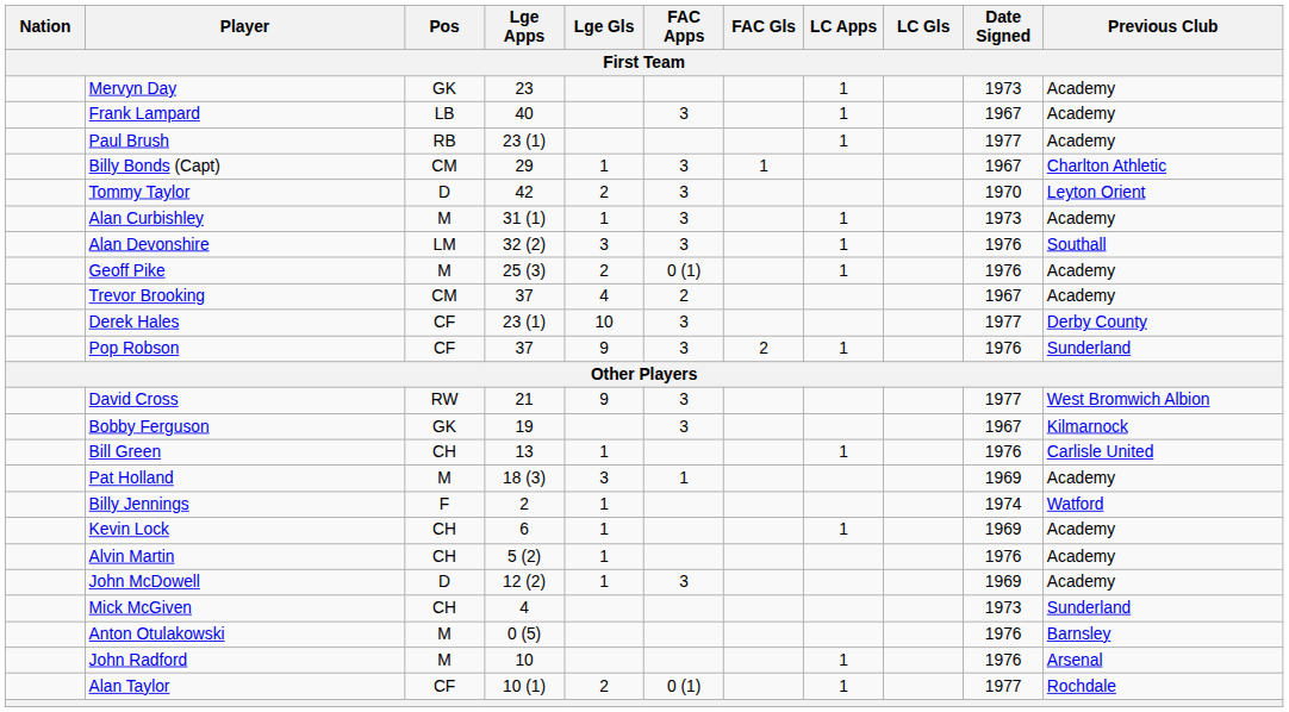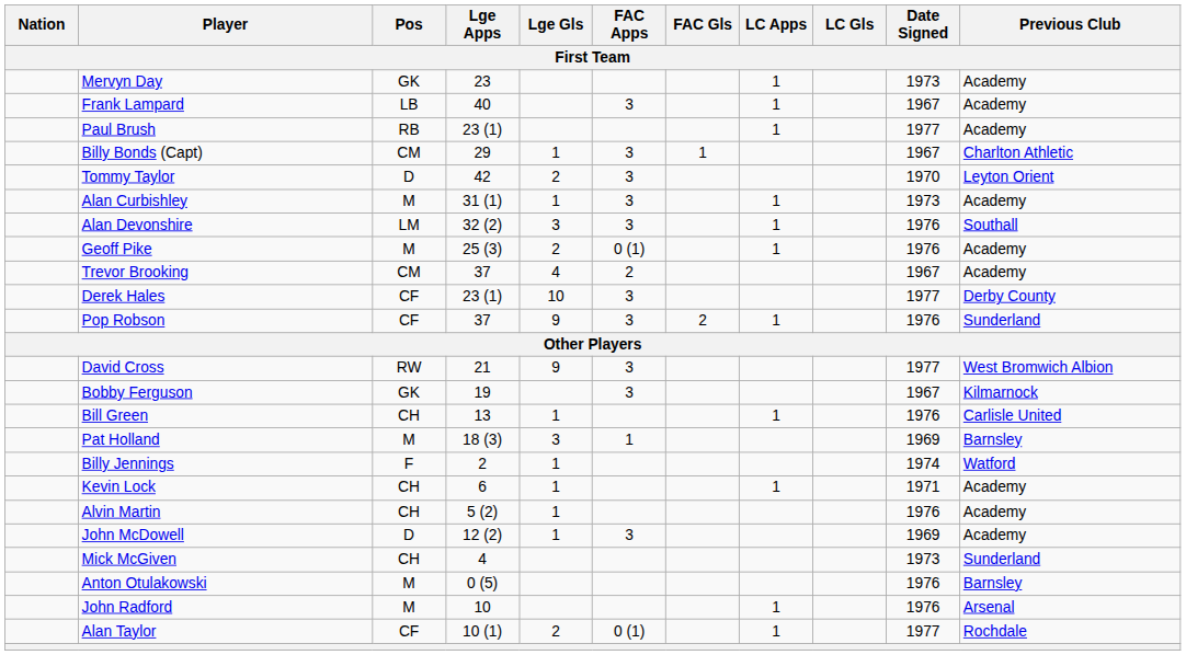 <table class="wikitable">
 <tr>
 <th width=5%>Nation</th>
 <th width=20%>Player</th>
 <th width=5%>Pos</th>
 <th width=5%>Lge Apps</th>
 <th width=5%>Lge Gls</th>
 <th width=5%>FAC Apps</th>
 <th width=5%>FAC Gls</th>
 <th width=5%>LC Apps</th>
 <th width=5%>LC Gls</th>
 <th width=5%>Date Signed</th>
 <th width=15%>Previous Club</th>
 </tr>
 <tr>
 <th colspan=11 bgcolor=#6fd6f5>First Team</th>
 </tr>
 <tr>
 <td align=center></td>
 <td><a href='#'>Mervyn Day</a></td>
 <td align=center>GK</td>
 <td align=center>23</td>
 <td align=center></td>
 <td align=center></td>
 <td align=center></td>
 <td align=center>1</td>
 <td align=center></td>
 <td align=center>1973</td>
 <td>Academy</td>
 </tr>
 <tr>
 <td align=center></td>
 <td><a href='#'>Frank Lampard</a></td>
 <td align=center>LB</td>
 <td align=center>40</td>
 <td align=center></td>
 <td align=center>3</td>
 <td align=center></td>
 <td align=center>1</td>
 <td align=center></td>
 <td align=center>1967</td>
 <td>Academy</td>
 </tr>
 <tr>
 <td align=center></td>
 <td><a href='#'>Paul Brush</a></td>
 <td align=center>RB</td>
 <td align=center>23 (1)</td>
 <td align=center></td>
 <td align=center></td>
 <td align=center></td>
 <td align=center>1</td>
 <td align=center></td>
 <td align=center>1977</td>
 <td>Academy</td>
 </tr>
 <tr>
 <td align=center></td>
 <td><a href='#'>Billy Bonds</a> (Capt)</td>
 <td align=center>CM</td>
 <td align=center>29</td>
 <td align=center>1</td>
 <td align=center>3</td>
 <td align=center>1</td>
 <td align=center></td>
 <td align=center></td>
 <td align=center>1967</td>
 <td><a href='#'>Charlton Athletic</a></td>
 </tr>
 <tr>
 <td align=center></td>
 <td><a href='#'>Tommy Taylor</a></td>
 <td align=center>D</td>
 <td align=center>42</td>
 <td align=center>2</td>
 <td align=center>3</td>
 <td align=center></td>
 <td align=center></td>
 <td align=center></td>
 <td align=center>1970</td>
 <td><a href='#'>Leyton Orient</a></td>
 </tr>
 <tr>
 <td align=center></td>
 <td><a href='#'>Alan Curbishley</a></td>
 <td align=center>M</td>
 <td align=center>31 (1)</td>
 <td align=center>1</td>
 <td align=center>3</td>
 <td align=center></td>
 <td align=center>1</td>
 <td align=center></td>
 <td align=center>1973</td>
 <td>Academy</td>
 </tr>
 <tr>
 <td align=center></td>
 <td><a href='#'>Alan Devonshire</a></td>
 <td align=center>LM</td>
 <td align=center>32 (2)</td>
 <td align=center>3</td>
 <td align=center>3</td>
 <td align=center></td>
 <td align=center>1</td>
 <td align=center></td>
 <td align=center>1976</td>
 <td><a href='#'>Southall</a></td>
 </tr>
 <tr>
 <td align=center></td>
 <td><a href='#'>Geoff Pike</a></td>
 <td align=center>M</td>
 <td align=center>25 (3)</td>
 <td align=center>2</td>
 <td align=center>0 (1)</td>
 <td align=center></td>
 <td align=center>1</td>
 <td align=center></td>
 <td align=center>1976</td>
 <td>Academy</td>
 </tr>
 <tr>
 <td align=center></td>
 <td><a href='#'>Trevor Brooking</a></td>
 <td align=center>CM</td>
 <td align=center>37</td>
 <td align=center>4</td>
 <td align=center>2</td>
 <td align=center></td>
 <td align=center></td>
 <td align=center></td>
 <td align=center>1967</td>
 <td>Academy</td>
 </tr>
 <tr>
 <td align=center></td>
 <td><a href='#'>Derek Hales</a></td>
 <td align=center>CF</td>
 <td align=center>23 (1)</td>
 <td align=center>10</td>
 <td align=center>3</td>
 <td align=center></td>
 <td align=center></td>
 <td align=center></td>
 <td align=center>1977</td>
 <td><a href='#'>Derby County</a></td>
 </tr>
 <tr>
 <td align=center></td>
 <td><a href='#'>Pop Robson</a></td>
 <td align=center>CF</td>
 <td align=center>37</td>
 <td align=center>9</td>
 <td align=center>3</td>
 <td align=center>2</td>
 <td align=center>1</td>
 <td align=center></td>
 <td align=center>1976</td>
 <td><a href='#'>Sunderland</a></td>
 </tr>
 <tr>
 <th colspan=11 bgcolor=#6fd6f5>Other Players</th>
 </tr>
 <tr>
 <td align=center></td>
 <td><a href='#'>David Cross</a></td>
 <td align=center>RW</td>
 <td align=center>21</td>
 <td align=center>9</td>
 <td align=center>3</td>
 <td align=center></td>
 <td align=center></td>
 <td align=center></td>
 <td align=center>1977</td>
 <td><a href='#'>West Bromwich Albion</a></td>
 </tr>
 <tr>
 <td align=center></td>
 <td><a href='#'>Bobby Ferguson</a></td>
 <td align=center>GK</td>
 <td align=center>19</td>
 <td align=center></td>
 <td align=center>3</td>
 <td align=center></td>
 <td align=center></td>
 <td align=center></td>
 <td align=center>1967</td>
 <td><a href='#'>Kilmarnock</a></td>
 </tr>
 <tr>
 <td align=center></td>
 <td><a href='#'>Bill Green</a></td>
 <td align=center>CH</td>
 <td align=center>13</td>
 <td align=center>1</td>
 <td align=center></td>
 <td align=center></td>
 <td align=center>1</td>
 <td align=center></td>
 <td align=center>1976</td>
 <td><a href='#'>Carlisle United</a></td>
 </tr>
 <tr>
 <td align=center></td>
 <td><a href='#'>Pat Holland</a></td>
 <td align=center>M</td>
 <td align=center>18 (3)</td>
 <td align=center>3</td>
 <td align=center>1</td>
 <td align=center></td>
 <td align=center></td>
 <td align=center></td>
 <td align=center>1969</td>
-<td>Academy</td>
+<td><a href='#'>Barnsley</a></td>
 </tr>
 <tr>
 <td align=center></td>
 <td><a href='#'>Billy Jennings</a></td>
 <td align=center>F</td>
 <td align=center>2</td>
 <td align=center>1</td>
 <td align=center></td>
 <td align=center></td>
 <td align=center></td>
 <td align=center></td>
 <td align=center>1974</td>
 <td><a href='#'>Watford</a></td>
 </tr>
 <tr>
 <td align=center></td>
 <td><a href='#'>Kevin Lock</a></td>
 <td align=center>CH</td>
 <td align=center>6</td>
 <td align=center>1</td>
 <td align=center></td>
 <td align=center></td>
 <td align=center>1</td>
 <td align=center></td>
-<td align=center>1969</td>
+<td align=center>1971</td>
 <td>Academy</td>
 </tr>
 <tr>
 <td align=center></td>
 <td><a href='#'>Alvin Martin</a></td>
 <td align=center>CH</td>
 <td align=center>5 (2)</td>
 <td align=center>1</td>
 <td align=center></td>
 <td align=center></td>
 <td align=center></td>
 <td align=center></td>
 <td align=center>1976</td>
 <td>Academy</td>
 </tr>
 <tr>
 <td align=center></td>
 <td><a href='#'>John McDowell</a></td>
 <td align=center>D</td>
 <td align=center>12 (2)</td>
 <td align=center>1</td>
 <td align=center>3</td>
 <td align=center></td>
 <td align=center></td>
 <td align=center></td>
 <td align=center>1969</td>
 <td>Academy</td>
 </tr>
 <tr>
 <td align=center></td>
 <td><a href='#'>Mick McGiven</a></td>
 <td align=center>CH</td>
 <td align=center>4</td>
 <td align=center></td>
 <td align=center></td>
 <td align=center></td>
 <td align=center></td>
 <td align=center></td>
 <td align=center>1973</td>
 <td><a href='#'>Sunderland</a></td>
 </tr>
 <tr>
 <td align=center></td>
 <td><a href='#'>Anton Otulakowski</a></td>
 <td align=center>M</td>
 <td align=center>0 (5)</td>
 <td align=center></td>
 <td align=center></td>
 <td align=center></td>
 <td align=center></td>
 <td align=center></td>
 <td align=center>1976</td>
 <td><a href='#'>Barnsley</a></td>
 </tr>
 <tr>
 <td align=center></td>
 <td><a href='#'>John Radford</a></td>
 <td align=center>M</td>
 <td align=center>10</td>
 <td align=center></td>
 <td align=center></td>
 <td align=center></td>
 <td align=center>1</td>
 <td align=center></td>
 <td align=center>1976</td>
 <td><a href='#'>Arsenal</a></td>
 </tr>
 <tr>
 <td align=center></td>
 <td><a href='#'>Alan Taylor</a></td>
 <td align=center>CF</td>
 <td align=center>10 (1)</td>
 <td align=center>2</td>
 <td align=center>0 (1)</td>
 <td align=center></td>
 <td align=center>1</td>
 <td align=center></td>
 <td align=center>1977</td>
 <td><a href='#'>Rochdale</a></td>
 </tr>
 <tr>
 <th colspan=11 bgcolor=#6fd6f5></th>
 </tr>
 </table>
